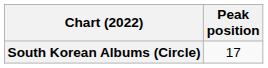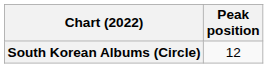 <table class="wikitable plainrowheaders" style="text-align:center">
 <tr>
 <th scope="col">Chart (2022)</th>
 <th scope="col">Peak<br>position</th>
 </tr>
 <tr>
 <th scope="row">South Korean Albums (Circle)</th>
-<td>17</td>
+<td>12</td>
 </tr>
 </table>
